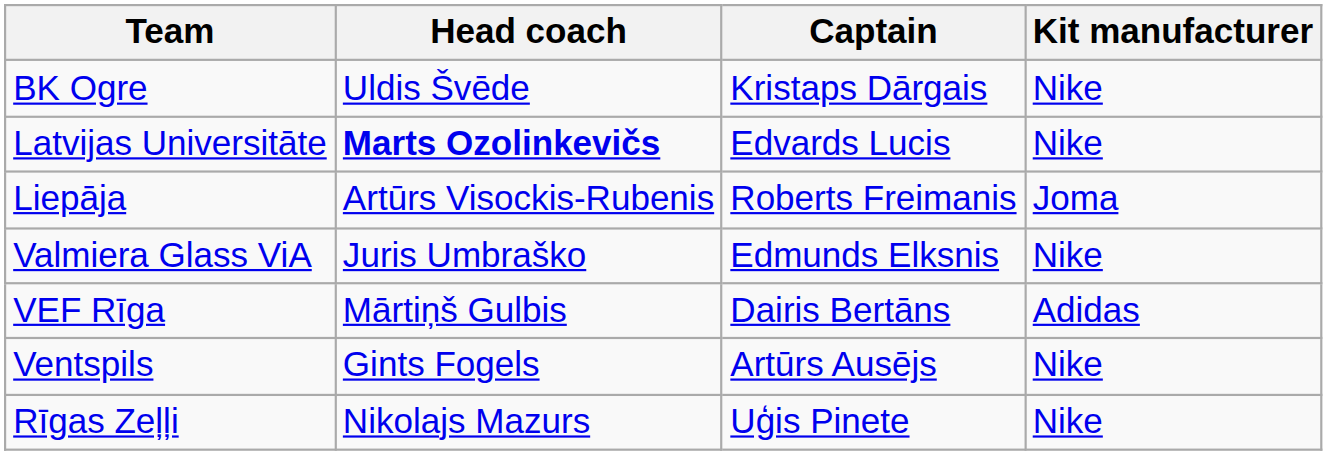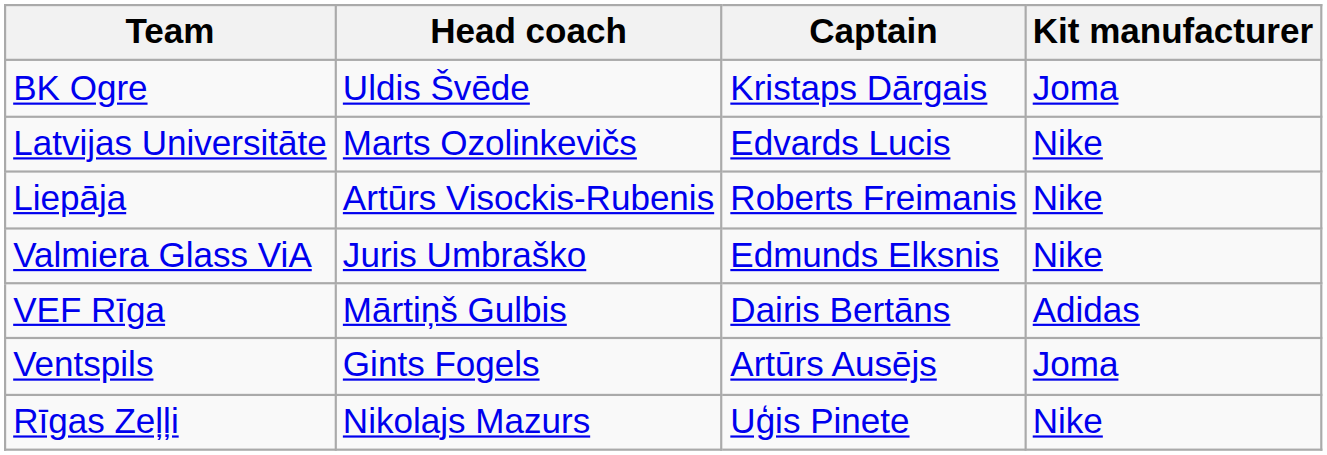 <table class="wikitable sortable" style="text-align: left;">
 <tr>
 <th>Team</th>
 <th>Head coach</th>
 <th>Captain</th>
 <th>Kit manufacturer</th>
 </tr>
 <tr>
 <td><a href='#'>BK Ogre</a></td>
 <td> <a href='#'>Uldis Švēde</a></td>
 <td> <a href='#'>Kristaps Dārgais</a></td>
-<td><a href='#'>Nike</a></td>
+<td><a href='#'>Joma</a></td>
 </tr>
 <tr>
 <td><a href='#'>Latvijas Universitāte</a></td>
-<td><strong> <a href='#'>Marts Ozolinkevičs</a></strong></td>
+<td> <a href='#'>Marts Ozolinkevičs</a></td>
 <td> <a href='#'>Edvards Lucis</a></td>
 <td><a href='#'>Nike</a></td>
 </tr>
 <tr>
 <td><a href='#'>Liepāja</a></td>
 <td> <a href='#'>Artūrs Visockis-Rubenis</a></td>
 <td> <a href='#'>Roberts Freimanis</a></td>
-<td><a href='#'>Joma</a></td>
+<td><a href='#'>Nike</a></td>
 </tr>
 <tr>
 <td><a href='#'>Valmiera Glass ViA</a></td>
 <td> <a href='#'>Juris Umbraško</a></td>
 <td> <a href='#'>Edmunds Elksnis</a></td>
 <td><a href='#'>Nike</a></td>
 </tr>
 <tr>
 <td><a href='#'>VEF Rīga</a></td>
 <td> <a href='#'>Mārtiņš Gulbis</a></td>
 <td> <a href='#'>Dairis Bertāns</a></td>
 <td><a href='#'>Adidas</a></td>
 </tr>
 <tr>
 <td><a href='#'>Ventspils</a></td>
 <td> <a href='#'>Gints Fogels</a></td>
 <td> <a href='#'>Artūrs Ausējs</a></td>
-<td><a href='#'>Nike</a></td>
+<td><a href='#'>Joma</a></td>
 </tr>
 <tr>
 <td><a href='#'>Rīgas Zeļļi</a></td>
 <td> <a href='#'>Nikolajs Mazurs</a></td>
 <td> <a href='#'>Uģis Pinete</a></td>
 <td><a href='#'>Nike</a></td>
 </tr>
 </table>
